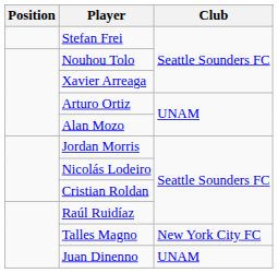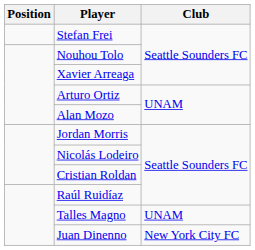 <table class="wikitable">
 <tr>
 <th>Position</th>
 <th>Player</th>
 <th>Club</th>
 </tr>
 <tr>
 <td align=center></td>
 <td> <a href='#'>Stefan Frei</a></td>
 <td rowspan=3> <a href='#'>Seattle Sounders FC</a></td>
 </tr>
 <tr>
 <td align=center rowspan=4></td>
 <td> <a href='#'>Nouhou Tolo</a></td>
 </tr>
 <tr>
 <td> <a href='#'>Xavier Arreaga</a></td>
 </tr>
 <tr>
 <td> <a href='#'>Arturo Ortiz</a></td>
 <td rowspan=2> <a href='#'>UNAM</a></td>
 </tr>
 <tr>
 <td> <a href='#'>Alan Mozo</a></td>
 </tr>
 <tr>
 <td align=center rowspan=3></td>
 <td> <a href='#'>Jordan Morris</a></td>
 <td rowspan=4> <a href='#'>Seattle Sounders FC</a></td>
 </tr>
 <tr>
 <td> <a href='#'>Nicolás Lodeiro</a></td>
 </tr>
 <tr>
 <td> <a href='#'>Cristian Roldan</a></td>
 </tr>
 <tr>
 <td align=center rowspan=3></td>
 <td> <a href='#'>Raúl Ruidíaz</a></td>
 </tr>
 <tr>
 <td> <a href='#'>Talles Magno</a></td>
-<td> <a href='#'>New York City FC</a></td>
+<td> <a href='#'>UNAM</a></td>
 </tr>
 <tr>
 <td> <a href='#'>Juan Dinenno</a></td>
-<td> <a href='#'>UNAM</a></td>
+<td> <a href='#'>New York City FC</a></td>
 </tr>
 </table>
